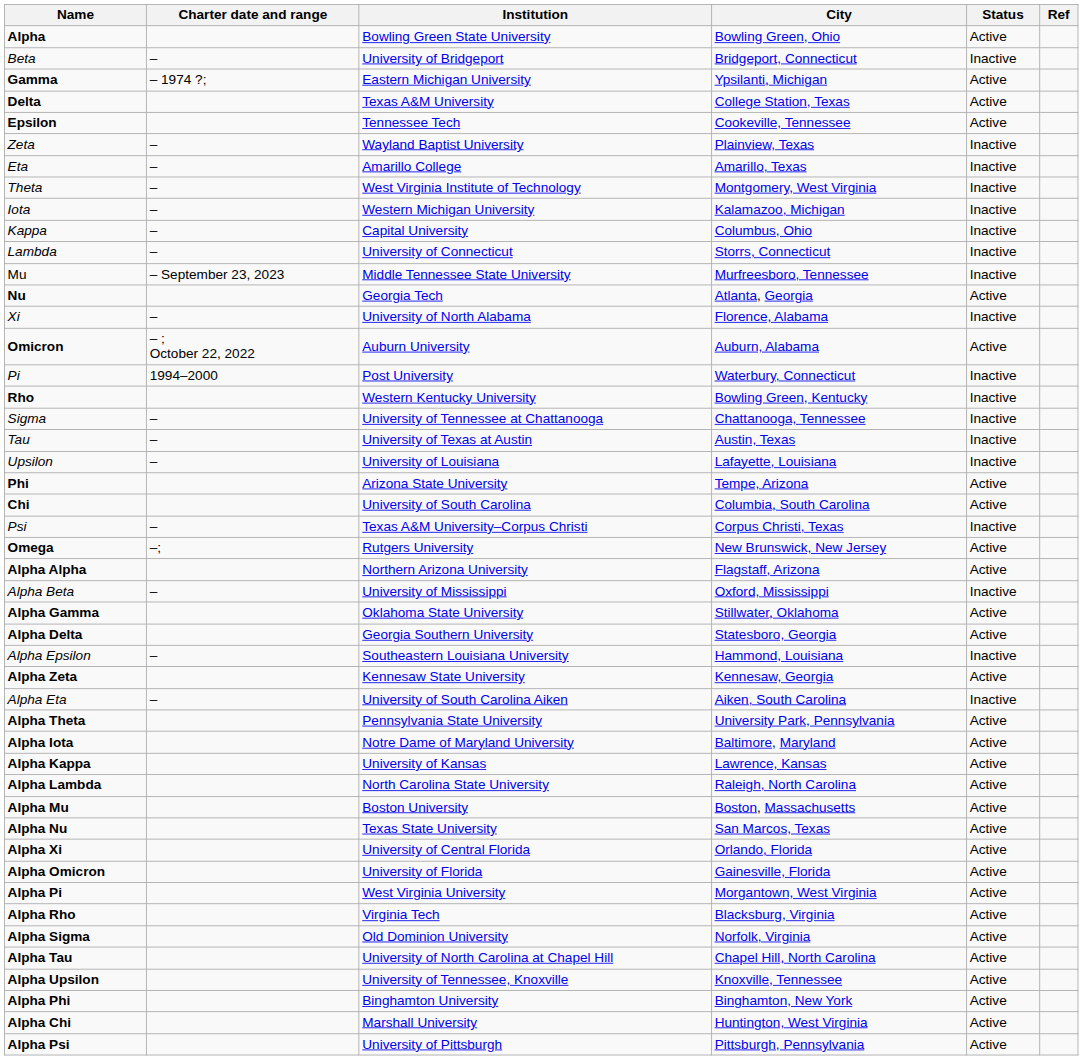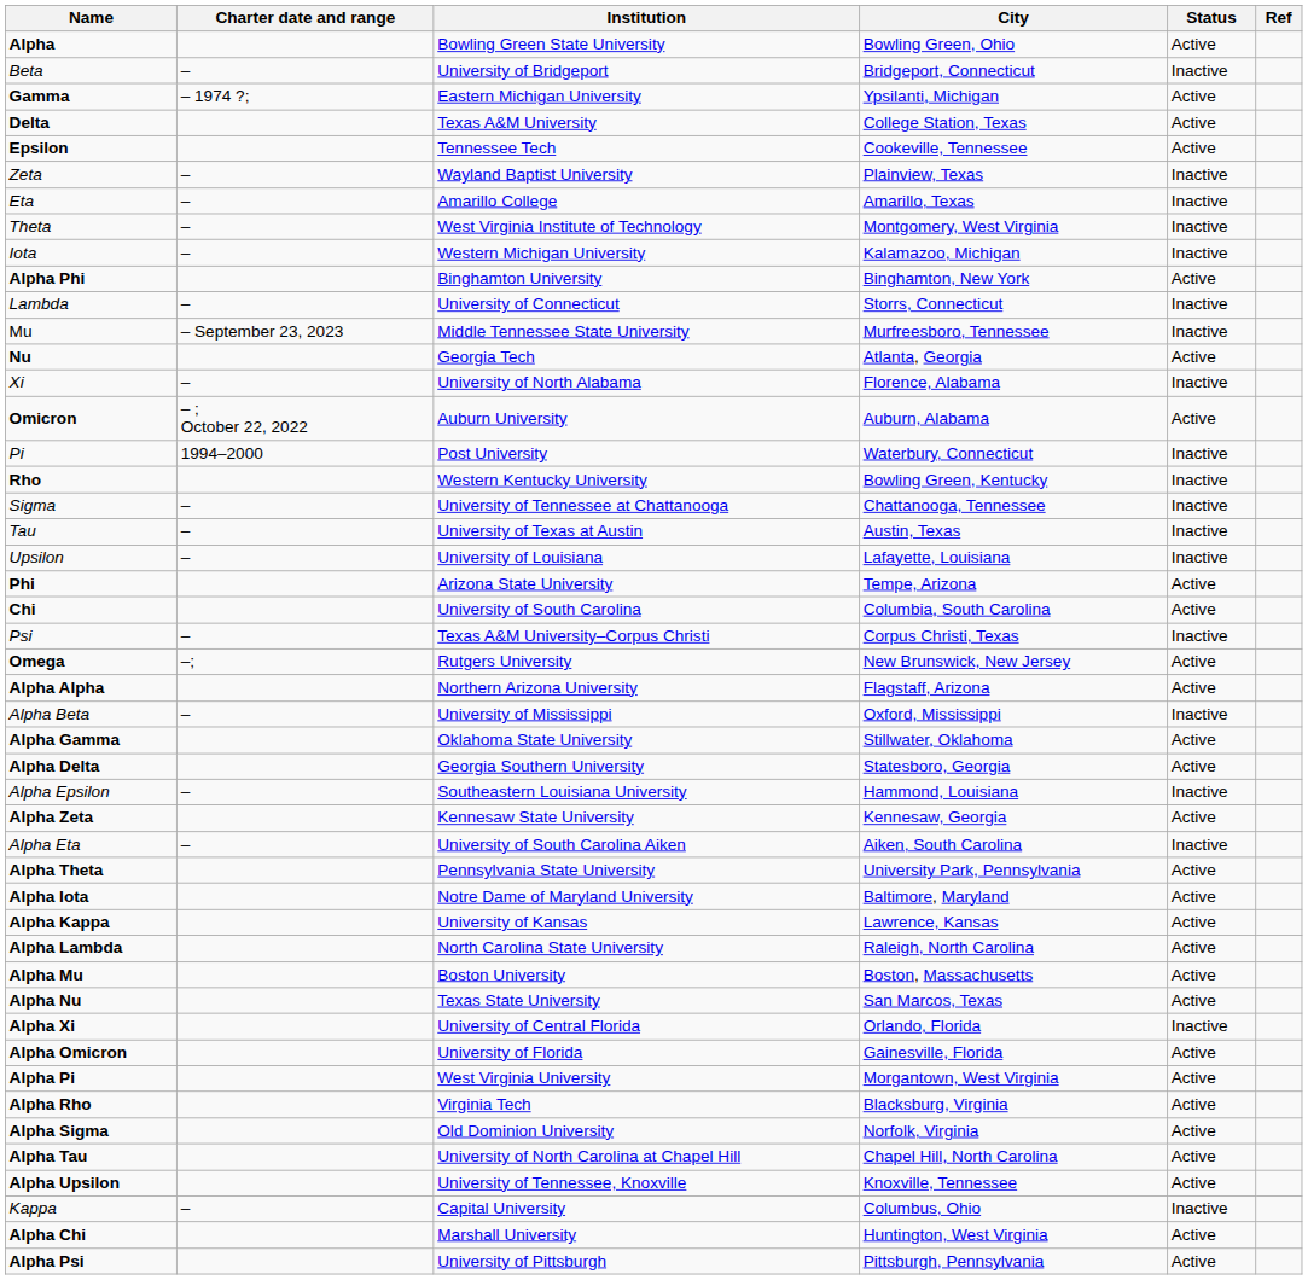 <table class="wikitable sortable" style="width:100%;">
 <tr>
 <th>Name</th>
 <th>Charter date and range</th>
 <th>Institution</th>
 <th>City</th>
 <th>Status</th>
 <th>Ref</th>
 </tr>
 <tr>
 <td><strong>Alpha</strong></td>
 <td></td>
 <td><a href='#'>Bowling Green State University</a></td>
 <td><a href='#'>Bowling Green, Ohio</a></td>
 <td>Active</td>
 <td></td>
 </tr>
 <tr>
 <td><em>Beta</em></td>
 <td> – </td>
 <td><a href='#'>University of Bridgeport</a></td>
 <td><a href='#'>Bridgeport, Connecticut</a></td>
 <td>Inactive</td>
 <td></td>
 </tr>
 <tr>
 <td><strong>Gamma</strong></td>
 <td> – 1974 ?;<br></td>
 <td><a href='#'>Eastern Michigan University</a></td>
 <td><a href='#'>Ypsilanti, Michigan</a></td>
 <td>Active</td>
 <td></td>
 </tr>
 <tr>
 <td><strong>Delta</strong></td>
 <td></td>
 <td><a href='#'>Texas A&M University</a></td>
 <td><a href='#'>College Station, Texas</a></td>
 <td>Active</td>
 <td></td>
 </tr>
 <tr>
 <td><strong>Epsilon</strong></td>
 <td></td>
 <td><a href='#'>Tennessee Tech</a></td>
 <td><a href='#'>Cookeville, Tennessee</a></td>
 <td>Active</td>
 <td></td>
 </tr>
 <tr>
 <td><em>Zeta</em></td>
 <td> – </td>
 <td><a href='#'>Wayland Baptist University</a></td>
 <td><a href='#'>Plainview, Texas</a></td>
 <td>Inactive</td>
 <td></td>
 </tr>
 <tr>
 <td><em>Eta</em></td>
 <td>–</td>
 <td><a href='#'>Amarillo College</a></td>
 <td><a href='#'>Amarillo, Texas</a></td>
 <td>Inactive</td>
 <td></td>
 </tr>
 <tr>
 <td><em>Theta</em></td>
 <td>–</td>
 <td><a href='#'>West Virginia Institute of Technology</a></td>
 <td><a href='#'>Montgomery, West Virginia</a></td>
 <td>Inactive</td>
 <td></td>
 </tr>
 <tr>
 <td><em>Iota</em></td>
 <td>–</td>
 <td><a href='#'>Western Michigan University</a></td>
 <td><a href='#'>Kalamazoo, Michigan</a></td>
 <td>Inactive</td>
 <td></td>
 </tr>
 <tr>
-<td><em>Kappa</em></td>
-<td>–</td>
-<td><a href='#'>Capital University</a></td>
-<td><a href='#'>Columbus, Ohio</a></td>
-<td>Inactive</td>
+<td><strong>Alpha Phi</strong></td>
+<td></td>
+<td><a href='#'>Binghamton University</a></td>
+<td><a href='#'>Binghamton, New York</a></td>
+<td>Active</td>
 <td></td>
 </tr>
 <tr>
 <td><em>Lambda</em></td>
 <td>–</td>
 <td><a href='#'>University of Connecticut</a></td>
 <td><a href='#'>Storrs, Connecticut</a></td>
 <td>Inactive</td>
 <td></td>
 </tr>
 <tr>
 <td>Mu</td>
 <td> – September 23, 2023</td>
 <td><a href='#'>Middle Tennessee State University</a></td>
 <td><a href='#'>Murfreesboro, Tennessee</a></td>
 <td>Inactive</td>
 <td></td>
 </tr>
 <tr>
 <td><strong>Nu</strong></td>
 <td></td>
 <td><a href='#'>Georgia Tech</a></td>
 <td><a href='#'>Atlanta</a>, <a href='#'>Georgia</a></td>
 <td>Active</td>
 <td></td>
 </tr>
 <tr>
 <td><em>Xi</em></td>
 <td>–</td>
 <td><a href='#'>University of North Alabama</a></td>
 <td><a href='#'>Florence, Alabama</a></td>
 <td>Inactive</td>
 <td></td>
 </tr>
 <tr>
 <td><strong>Omicron</strong></td>
 <td> – ;<br>October 22, 2022</td>
 <td><a href='#'>Auburn University</a></td>
 <td><a href='#'>Auburn, Alabama</a></td>
 <td>Active</td>
 <td></td>
 </tr>
 <tr>
 <td><em>Pi</em></td>
 <td>1994–2000</td>
 <td><a href='#'>Post University</a></td>
 <td><a href='#'>Waterbury, Connecticut</a></td>
 <td>Inactive</td>
 <td></td>
 </tr>
 <tr>
 <td><strong>Rho</strong></td>
 <td></td>
 <td><a href='#'>Western Kentucky University</a></td>
 <td><a href='#'>Bowling Green, Kentucky</a></td>
 <td>Inactive</td>
 <td></td>
 </tr>
 <tr>
 <td><em>Sigma</em></td>
 <td> – </td>
 <td><a href='#'>University of Tennessee at Chattanooga</a></td>
 <td><a href='#'>Chattanooga, Tennessee</a></td>
 <td>Inactive</td>
 <td></td>
 </tr>
 <tr>
 <td><em>Tau</em></td>
 <td> – </td>
 <td><a href='#'>University of Texas at Austin</a></td>
 <td><a href='#'>Austin, Texas</a></td>
 <td>Inactive</td>
 <td></td>
 </tr>
 <tr>
 <td><em>Upsilon</em></td>
 <td> – </td>
 <td><a href='#'>University of Louisiana</a></td>
 <td><a href='#'>Lafayette, Louisiana</a></td>
 <td>Inactive</td>
 <td></td>
 </tr>
 <tr>
 <td><strong>Phi</strong></td>
 <td></td>
 <td><a href='#'>Arizona State University</a></td>
 <td><a href='#'>Tempe, Arizona</a></td>
 <td>Active</td>
 <td></td>
 </tr>
 <tr>
 <td><strong>Chi</strong></td>
 <td></td>
 <td><a href='#'>University of South Carolina</a></td>
 <td><a href='#'>Columbia, South Carolina</a></td>
 <td>Active</td>
 <td></td>
 </tr>
 <tr>
 <td><em>Psi</em></td>
 <td> – </td>
 <td><a href='#'>Texas A&M University–Corpus Christi</a></td>
 <td><a href='#'>Corpus Christi, Texas</a></td>
 <td>Inactive</td>
 <td></td>
 </tr>
 <tr>
 <td><strong>Omega</strong></td>
 <td>–;<br></td>
 <td><a href='#'>Rutgers University</a></td>
 <td><a href='#'>New Brunswick, New Jersey</a></td>
 <td>Active</td>
 <td></td>
 </tr>
 <tr>
 <td><strong>Alpha Alpha </strong></td>
 <td></td>
 <td><a href='#'>Northern Arizona University</a></td>
 <td><a href='#'>Flagstaff, Arizona</a></td>
 <td>Active</td>
 <td></td>
 </tr>
 <tr>
 <td><em>Alpha Beta</em></td>
 <td> – </td>
 <td><a href='#'>University of Mississippi</a></td>
 <td><a href='#'>Oxford, Mississippi</a></td>
 <td>Inactive</td>
 <td></td>
 </tr>
 <tr>
 <td><strong>Alpha Gamma</strong></td>
 <td></td>
 <td><a href='#'>Oklahoma State University</a></td>
 <td><a href='#'>Stillwater, Oklahoma</a></td>
 <td>Active</td>
 <td></td>
 </tr>
 <tr>
 <td><strong>Alpha Delta</strong></td>
 <td></td>
 <td><a href='#'>Georgia Southern University</a></td>
 <td><a href='#'>Statesboro, Georgia</a></td>
 <td>Active</td>
 <td></td>
 </tr>
 <tr>
 <td><em>Alpha Epsilon</em></td>
 <td> – </td>
 <td><a href='#'>Southeastern Louisiana University</a></td>
 <td><a href='#'>Hammond, Louisiana</a></td>
 <td>Inactive</td>
 <td></td>
 </tr>
 <tr>
 <td><strong>Alpha Zeta</strong></td>
 <td></td>
 <td><a href='#'>Kennesaw State University</a></td>
 <td><a href='#'>Kennesaw, Georgia</a></td>
 <td>Active</td>
 <td></td>
 </tr>
 <tr>
 <td><em>Alpha Eta</em></td>
 <td> – </td>
 <td><a href='#'>University of South Carolina Aiken</a></td>
 <td><a href='#'>Aiken, South Carolina</a></td>
 <td>Inactive</td>
 <td></td>
 </tr>
 <tr>
 <td><strong>Alpha Theta</strong></td>
 <td></td>
 <td><a href='#'>Pennsylvania State University</a></td>
 <td><a href='#'>University Park, Pennsylvania</a></td>
 <td>Active</td>
 <td></td>
 </tr>
 <tr>
 <td><strong>Alpha Iota</strong></td>
 <td></td>
 <td><a href='#'>Notre Dame of Maryland University</a></td>
 <td><a href='#'>Baltimore</a>, <a href='#'>Maryland</a></td>
 <td>Active</td>
 <td></td>
 </tr>
 <tr>
 <td><strong>Alpha Kappa</strong></td>
 <td></td>
 <td><a href='#'>University of Kansas</a></td>
 <td><a href='#'>Lawrence, Kansas</a></td>
 <td>Active</td>
 <td></td>
 </tr>
 <tr>
 <td><strong>Alpha Lambda</strong></td>
 <td></td>
 <td><a href='#'>North Carolina State University</a></td>
 <td><a href='#'>Raleigh, North Carolina</a></td>
 <td>Active</td>
 <td></td>
 </tr>
 <tr>
 <td><strong>Alpha Mu</strong></td>
 <td></td>
 <td><a href='#'>Boston University</a></td>
 <td><a href='#'>Boston</a>, <a href='#'>Massachusetts</a></td>
 <td>Active</td>
 <td></td>
 </tr>
 <tr>
 <td><strong>Alpha Nu</strong></td>
 <td></td>
 <td><a href='#'>Texas State University</a></td>
 <td><a href='#'>San Marcos, Texas</a></td>
 <td>Active</td>
 <td></td>
 </tr>
 <tr>
 <td><strong>Alpha Xi</strong></td>
 <td></td>
 <td><a href='#'>University of Central Florida</a></td>
 <td><a href='#'>Orlando, Florida</a></td>
-<td>Active</td>
+<td>Inactive</td>
 <td></td>
 </tr>
 <tr>
 <td><strong>Alpha Omicron</strong></td>
 <td></td>
 <td><a href='#'>University of Florida</a></td>
 <td><a href='#'>Gainesville, Florida</a></td>
 <td>Active</td>
 <td></td>
 </tr>
 <tr>
 <td><strong>Alpha Pi</strong></td>
 <td></td>
 <td><a href='#'>West Virginia University</a></td>
 <td><a href='#'>Morgantown, West Virginia</a></td>
 <td>Active</td>
 <td></td>
 </tr>
 <tr>
 <td><strong>Alpha Rho</strong></td>
 <td></td>
 <td><a href='#'>Virginia Tech</a></td>
 <td><a href='#'>Blacksburg, Virginia</a></td>
 <td>Active</td>
 <td></td>
 </tr>
 <tr>
 <td><strong>Alpha Sigma</strong></td>
 <td></td>
 <td><a href='#'>Old Dominion University</a></td>
 <td><a href='#'>Norfolk, Virginia</a></td>
 <td>Active</td>
 <td></td>
 </tr>
 <tr>
 <td><strong>Alpha Tau</strong></td>
 <td></td>
 <td><a href='#'>University of North Carolina at Chapel Hill</a></td>
 <td><a href='#'>Chapel Hill, North Carolina</a></td>
 <td>Active</td>
 <td></td>
 </tr>
 <tr>
 <td><strong>Alpha Upsilon</strong></td>
 <td></td>
 <td><a href='#'>University of Tennessee, Knoxville</a></td>
 <td><a href='#'>Knoxville, Tennessee</a></td>
 <td>Active</td>
 <td></td>
 </tr>
 <tr>
-<td><strong>Alpha Phi</strong></td>
-<td></td>
-<td><a href='#'>Binghamton University</a></td>
-<td><a href='#'>Binghamton, New York</a></td>
-<td>Active</td>
+<td><em>Kappa</em></td>
+<td>–</td>
+<td><a href='#'>Capital University</a></td>
+<td><a href='#'>Columbus, Ohio</a></td>
+<td>Inactive</td>
 <td></td>
 </tr>
 <tr>
 <td><strong>Alpha Chi</strong></td>
 <td></td>
 <td><a href='#'>Marshall University</a></td>
 <td><a href='#'>Huntington, West Virginia</a></td>
 <td>Active</td>
 <td></td>
 </tr>
 <tr>
 <td><strong>Alpha Psi</strong></td>
 <td></td>
 <td><a href='#'>University of Pittsburgh</a></td>
 <td><a href='#'>Pittsburgh, Pennsylvania</a></td>
 <td>Active</td>
 <td></td>
 </tr>
 </table>
